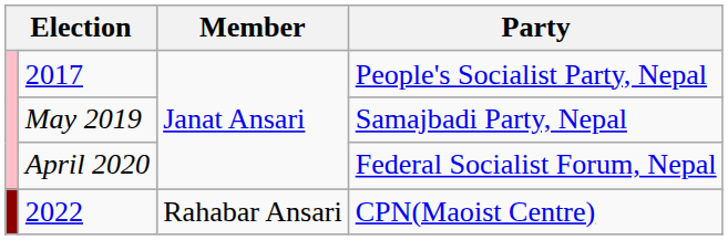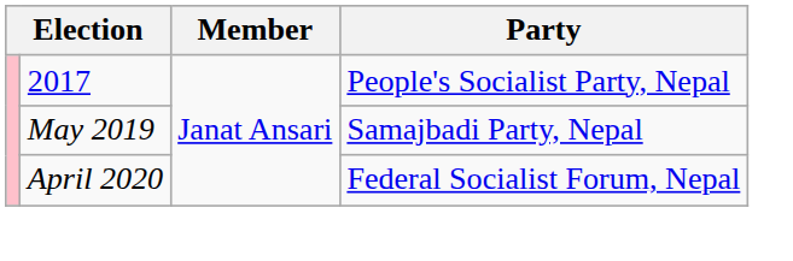 <table class="wikitable">
 <tr>
 <th colspan="2">Election</th>
 <th>Member</th>
 <th>Party</th>
 </tr>
 <tr>
 <td rowspan="3" style="background-color:pink"></td>
 <td><a href='#'>2017</a></td>
 <td rowspan="3"><a href='#'>Janat Ansari</a></td>
 <td><a href='#'>People's Socialist Party, Nepal</a></td>
 </tr>
 <tr>
 <td><em>May 2019</em></td>
 <td><a href='#'>Samajbadi Party, Nepal</a></td>
 </tr>
 <tr>
 <td><em>April 2020</em></td>
 <td><a href='#'>Federal Socialist Forum, Nepal</a></td>
 </tr>
-<tr>
-<td style="background-color:darkred"></td>
-<td><a href='#'>2022</a></td>
-<td>Rahabar Ansari</td>
-<td><a href='#'>CPN(Maoist Centre)</a></td>
-</tr>
 </table>
